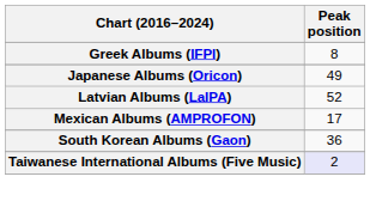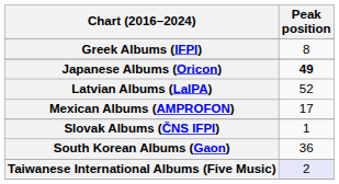 <table class="wikitable sortable plainrowheaders" style="text-align:center">
 <tr>
 <th scope="col">Chart (2016–2024)</th>
 <th scope="col">Peak<br>position</th>
 </tr>
 <tr>
 </tr>
 <tr>
 </tr>
 <tr>
 </tr>
 <tr>
 </tr>
 <tr>
 </tr>
 <tr>
 </tr>
 <tr>
 </tr>
 <tr>
 </tr>
 <tr>
 </tr>
 <tr>
 </tr>
 <tr>
 </tr>
 <tr>
 </tr>
 <tr>
 <th scope="row">Greek Albums (<a href='#'>IFPI</a>)</th>
 <td>8</td>
 </tr>
 <tr>
 </tr>
 <tr>
 </tr>
 <tr>
 </tr>
 <tr>
 <th scope="row">Japanese Albums (<a href='#'>Oricon</a>)</th>
-<td>49</td>
+<td><strong>49</strong></td>
 </tr>
 <tr>
 <th scope="row">Latvian Albums (<a href='#'>LaIPA</a>)</th>
 <td>52</td>
 </tr>
 <tr>
 <th scope="row">Mexican Albums (<a href='#'>AMPROFON</a>)</th>
 <td>17</td>
 </tr>
 <tr>
 </tr>
 <tr>
 </tr>
 <tr>
 </tr>
 <tr>
 </tr>
 <tr>
+</tr>
+<tr>
+<th scope="row">Slovak Albums (<a href='#'>ČNS IFPI</a>)</th>
+<td>1</td>
 </tr>
 <tr>
 <th scope="row">South Korean Albums (<a href='#'>Gaon</a>)</th>
 <td>36</td>
 </tr>
 <tr>
 </tr>
 <tr>
 </tr>
 <tr>
 </tr>
 <tr>
 <th scope="row">Taiwanese International Albums (Five Music)</th>
 <td style="background: lavender;">2</td>
 </tr>
 <tr>
 </tr>
 <tr>
 </tr>
 <tr>
 </tr>
 <tr>
 </tr>
 </table>
